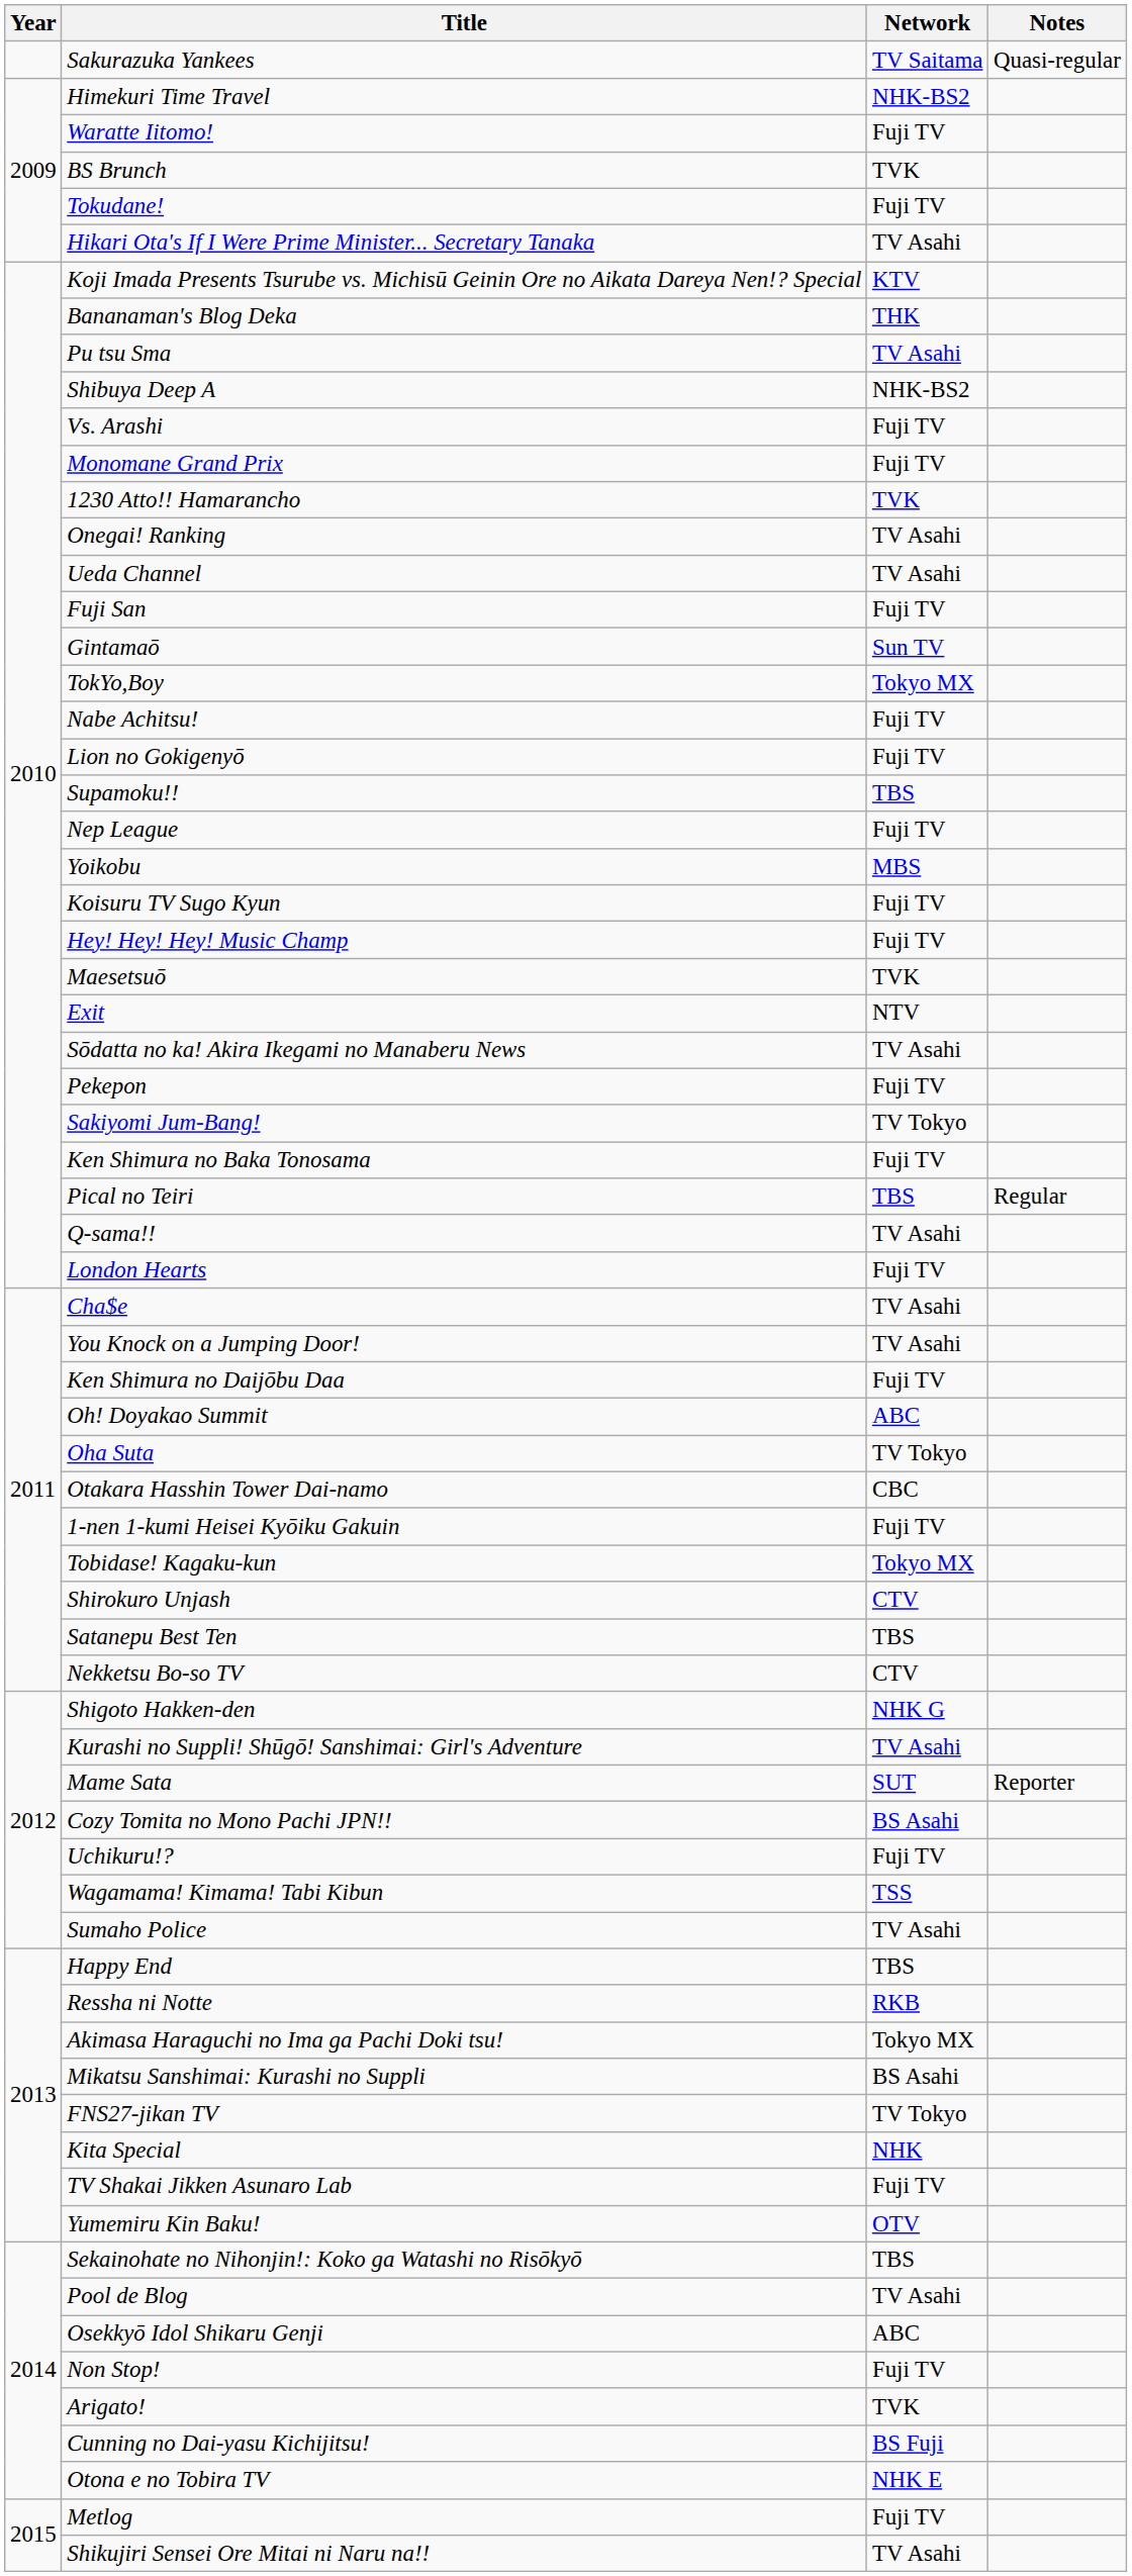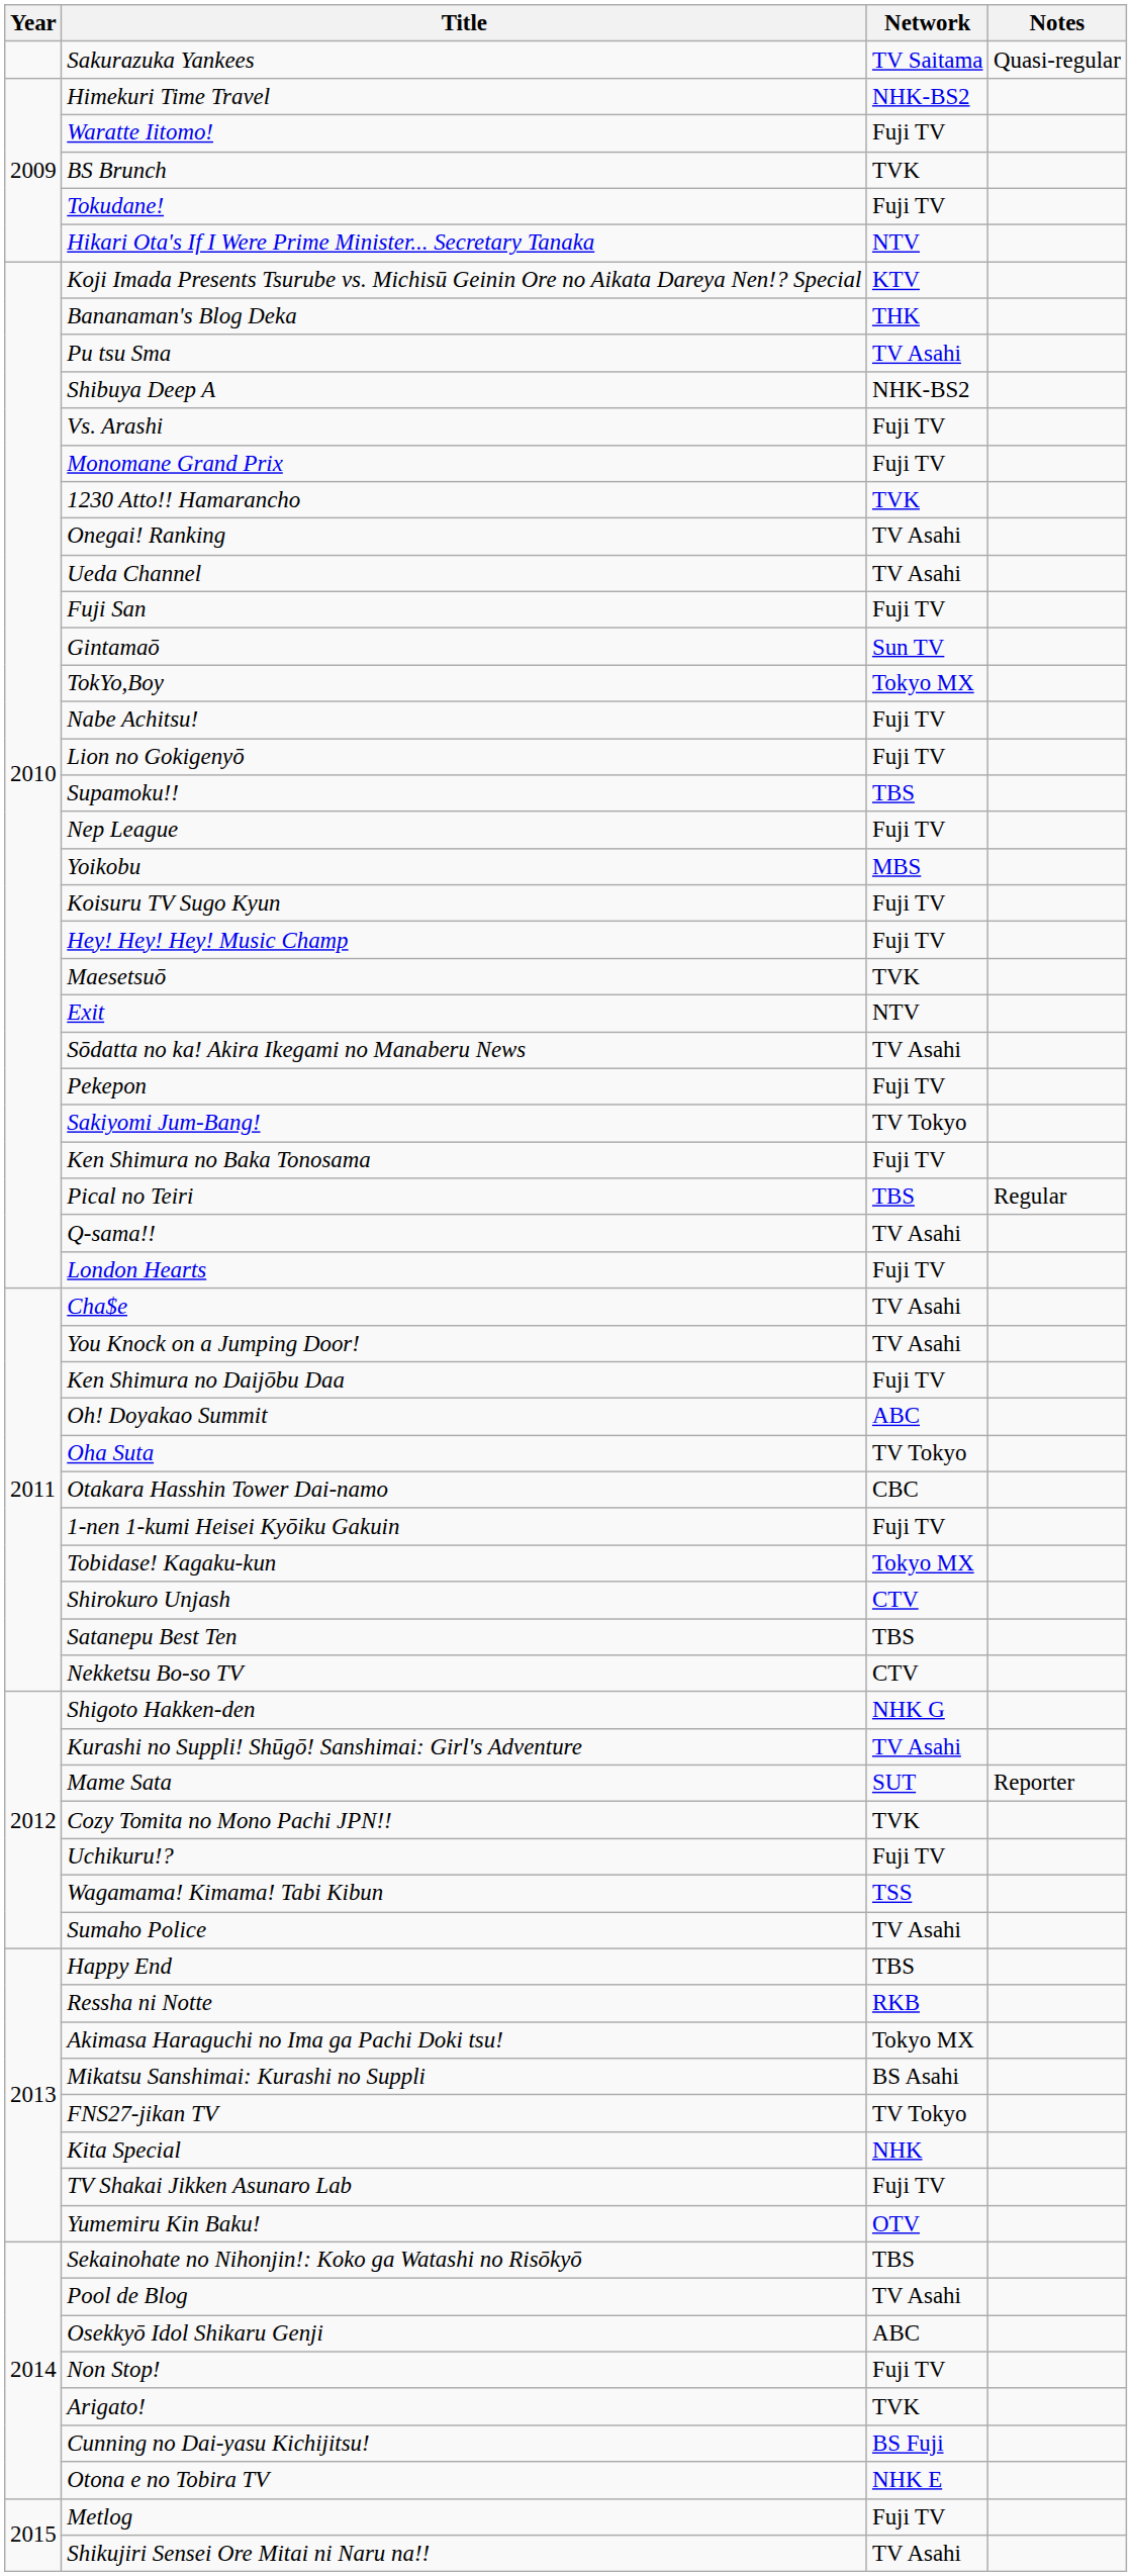 <table class="wikitable">
 <tr>
 <th>Year</th>
 <th>Title</th>
 <th>Network</th>
 <th>Notes</th>
 </tr>
 <tr>
 <td></td>
 <td><em>Sakurazuka Yankees</em></td>
 <td><a href='#'>TV Saitama</a></td>
 <td>Quasi-regular</td>
 </tr>
 <tr>
 <td rowspan="5">2009</td>
 <td><em>Himekuri Time Travel</em></td>
 <td><a href='#'>NHK-BS2</a></td>
 <td></td>
 </tr>
 <tr>
 <td><em><a href='#'>Waratte Iitomo!</a></em></td>
 <td>Fuji TV</td>
 <td></td>
 </tr>
 <tr>
 <td><em>BS Brunch</em></td>
 <td>TVK</td>
 <td></td>
 </tr>
 <tr>
 <td><em><a href='#'>Tokudane!</a></em></td>
 <td>Fuji TV</td>
 <td></td>
 </tr>
 <tr>
 <td><em><a href='#'>Hikari Ota's If I Were Prime Minister... Secretary Tanaka</a></em></td>
-<td>TV Asahi</td>
+<td><a href='#'>NTV</a></td>
 <td></td>
 </tr>
 <tr>
 <td rowspan="28">2010</td>
 <td><em>Koji Imada Presents Tsurube vs. Michisū Geinin Ore no Aikata Dareya Nen!? Special</em></td>
 <td><a href='#'>KTV</a></td>
 <td></td>
 </tr>
 <tr>
 <td><em>Bananaman's Blog Deka</em></td>
 <td><a href='#'>THK</a></td>
 <td></td>
 </tr>
 <tr>
 <td><em>Pu tsu Sma</em></td>
 <td><a href='#'>TV Asahi</a></td>
 <td></td>
 </tr>
 <tr>
 <td><em>Shibuya Deep A</em></td>
 <td>NHK-BS2</td>
 <td></td>
 </tr>
 <tr>
 <td><em>Vs. Arashi</em></td>
 <td>Fuji TV</td>
 <td></td>
 </tr>
 <tr>
 <td><em><a href='#'>Monomane Grand Prix</a></em></td>
 <td>Fuji TV</td>
 <td></td>
 </tr>
 <tr>
 <td><em>1230 Atto!! Hamarancho</em></td>
 <td><a href='#'>TVK</a></td>
 <td></td>
 </tr>
 <tr>
 <td><em>Onegai! Ranking</em></td>
 <td>TV Asahi</td>
 <td></td>
 </tr>
 <tr>
 <td><em>Ueda Channel</em></td>
 <td>TV Asahi</td>
 <td></td>
 </tr>
 <tr>
 <td><em>Fuji San</em></td>
 <td>Fuji TV</td>
 <td></td>
 </tr>
 <tr>
 <td><em>Gintamaō</em></td>
 <td><a href='#'>Sun TV</a></td>
 <td></td>
 </tr>
 <tr>
 <td><em>TokYo,Boy</em></td>
 <td><a href='#'>Tokyo MX</a></td>
 <td></td>
 </tr>
 <tr>
 <td><em>Nabe Achitsu!</em></td>
 <td>Fuji TV</td>
 <td></td>
 </tr>
 <tr>
 <td><em>Lion no Gokigenyō</em></td>
 <td>Fuji TV</td>
 <td></td>
 </tr>
 <tr>
 <td><em>Supamoku!!</em></td>
 <td><a href='#'>TBS</a></td>
 <td></td>
 </tr>
 <tr>
 <td><em>Nep League</em></td>
 <td>Fuji TV</td>
 <td></td>
 </tr>
 <tr>
 <td><em>Yoikobu</em></td>
 <td><a href='#'>MBS</a></td>
 <td></td>
 </tr>
 <tr>
 <td><em>Koisuru TV Sugo Kyun</em></td>
 <td>Fuji TV</td>
 <td></td>
 </tr>
 <tr>
 <td><em><a href='#'>Hey! Hey! Hey! Music Champ</a></em></td>
 <td>Fuji TV</td>
 <td></td>
 </tr>
 <tr>
 <td><em>Maesetsuō</em></td>
 <td>TVK</td>
 <td></td>
 </tr>
 <tr>
 <td><em><a href='#'>Exit</a></em></td>
 <td>NTV</td>
 <td></td>
 </tr>
 <tr>
 <td><em>Sōdatta no ka! Akira Ikegami no Manaberu News</em></td>
 <td>TV Asahi</td>
 <td></td>
 </tr>
 <tr>
 <td><em>Pekepon</em></td>
 <td>Fuji TV</td>
 <td></td>
 </tr>
 <tr>
 <td><em><a href='#'>Sakiyomi Jum-Bang!</a></em></td>
 <td>TV Tokyo</td>
 <td></td>
 </tr>
 <tr>
 <td><em>Ken Shimura no Baka Tonosama</em></td>
 <td>Fuji TV</td>
 <td></td>
 </tr>
 <tr>
 <td><em>Pical no Teiri</em></td>
 <td><a href='#'>TBS</a></td>
 <td>Regular</td>
 </tr>
 <tr>
 <td><em>Q-sama!!</em></td>
 <td>TV Asahi</td>
 <td></td>
 </tr>
 <tr>
 <td><em><a href='#'>London Hearts</a></em></td>
 <td>Fuji TV</td>
 <td></td>
 </tr>
 <tr>
 <td rowspan="11">2011</td>
 <td><em><a href='#'>Cha$e</a></em></td>
 <td>TV Asahi</td>
 <td></td>
 </tr>
 <tr>
 <td><em>You Knock on a Jumping Door!</em></td>
 <td>TV Asahi</td>
 <td></td>
 </tr>
 <tr>
 <td><em>Ken Shimura no Daijōbu Daa</em></td>
 <td>Fuji TV</td>
 <td></td>
 </tr>
 <tr>
 <td><em>Oh! Doyakao Summit</em></td>
 <td><a href='#'>ABC</a></td>
 <td></td>
 </tr>
 <tr>
 <td><em><a href='#'>Oha Suta</a></em></td>
 <td>TV Tokyo</td>
 <td></td>
 </tr>
 <tr>
 <td><em>Otakara Hasshin Tower Dai-namo</em></td>
 <td>CBC</td>
 <td></td>
 </tr>
 <tr>
 <td><em>1-nen 1-kumi Heisei Kyōiku Gakuin</em></td>
 <td>Fuji TV</td>
 <td></td>
 </tr>
 <tr>
 <td><em>Tobidase! Kagaku-kun</em></td>
 <td><a href='#'>Tokyo MX</a></td>
 <td></td>
 </tr>
 <tr>
 <td><em>Shirokuro Unjash</em></td>
 <td><a href='#'>CTV</a></td>
 <td></td>
 </tr>
 <tr>
 <td><em>Satanepu Best Ten</em></td>
 <td>TBS</td>
 <td></td>
 </tr>
 <tr>
 <td><em>Nekketsu Bo-so TV</em></td>
 <td>CTV</td>
 <td></td>
 </tr>
 <tr>
 <td rowspan="7">2012</td>
 <td><em>Shigoto Hakken-den</em></td>
 <td><a href='#'>NHK G</a></td>
 <td></td>
 </tr>
 <tr>
 <td><em>Kurashi no Suppli! Shūgō! Sanshimai: Girl's Adventure</em></td>
 <td><a href='#'>TV Asahi</a></td>
 <td></td>
 </tr>
 <tr>
 <td><em>Mame Sata</em></td>
 <td><a href='#'>SUT</a></td>
 <td>Reporter</td>
 </tr>
 <tr>
 <td><em>Cozy Tomita no Mono Pachi JPN!!</em></td>
-<td><a href='#'>BS Asahi</a></td>
+<td>TVK</td>
 <td></td>
 </tr>
 <tr>
 <td><em>Uchikuru!?</em></td>
 <td>Fuji TV</td>
 <td></td>
 </tr>
 <tr>
 <td><em>Wagamama! Kimama! Tabi Kibun</em></td>
 <td><a href='#'>TSS</a></td>
 <td></td>
 </tr>
 <tr>
 <td><em>Sumaho Police</em></td>
 <td>TV Asahi</td>
 <td></td>
 </tr>
 <tr>
 <td rowspan="8">2013</td>
 <td><em>Happy End</em></td>
 <td>TBS</td>
 <td></td>
 </tr>
 <tr>
 <td><em>Ressha ni Notte</em></td>
 <td><a href='#'>RKB</a></td>
 <td></td>
 </tr>
 <tr>
 <td><em>Akimasa Haraguchi no Ima ga Pachi Doki tsu!</em></td>
 <td>Tokyo MX</td>
 <td></td>
 </tr>
 <tr>
 <td><em>Mikatsu Sanshimai: Kurashi no Suppli</em></td>
 <td>BS Asahi</td>
 <td></td>
 </tr>
 <tr>
 <td><em>FNS27-jikan TV</em></td>
 <td>TV Tokyo</td>
 <td></td>
 </tr>
 <tr>
 <td><em>Kita Special</em></td>
 <td><a href='#'>NHK</a></td>
 <td></td>
 </tr>
 <tr>
 <td><em>TV Shakai Jikken Asunaro Lab</em></td>
 <td>Fuji TV</td>
 <td></td>
 </tr>
 <tr>
 <td><em>Yumemiru Kin Baku!</em></td>
 <td><a href='#'>OTV</a></td>
 <td></td>
 </tr>
 <tr>
 <td rowspan="7">2014</td>
 <td><em>Sekainohate no Nihonjin!: Koko ga Watashi no Risōkyō</em></td>
 <td>TBS</td>
 <td></td>
 </tr>
 <tr>
 <td><em>Pool de Blog</em></td>
 <td>TV Asahi</td>
 <td></td>
 </tr>
 <tr>
 <td><em>Osekkyō Idol Shikaru Genji</em></td>
 <td>ABC</td>
 <td></td>
 </tr>
 <tr>
 <td><em>Non Stop!</em></td>
 <td>Fuji TV</td>
 <td></td>
 </tr>
 <tr>
 <td><em>Arigato!</em></td>
 <td>TVK</td>
 <td></td>
 </tr>
 <tr>
 <td><em>Cunning no Dai-yasu Kichijitsu!</em></td>
 <td><a href='#'>BS Fuji</a></td>
 <td></td>
 </tr>
 <tr>
 <td><em>Otona e no Tobira TV</em></td>
 <td><a href='#'>NHK E</a></td>
 <td></td>
 </tr>
 <tr>
 <td rowspan="2">2015</td>
 <td><em>Metlog</em></td>
 <td>Fuji TV</td>
 <td></td>
 </tr>
 <tr>
 <td><em>Shikujiri Sensei Ore Mitai ni Naru na!!</em></td>
 <td>TV Asahi</td>
 <td></td>
 </tr>
 </table>
